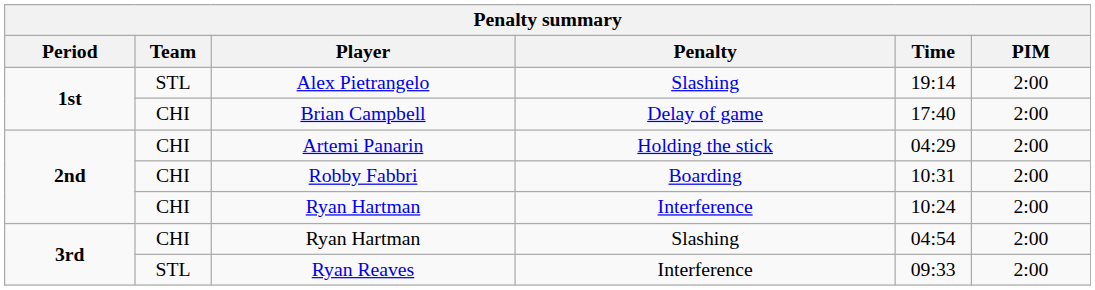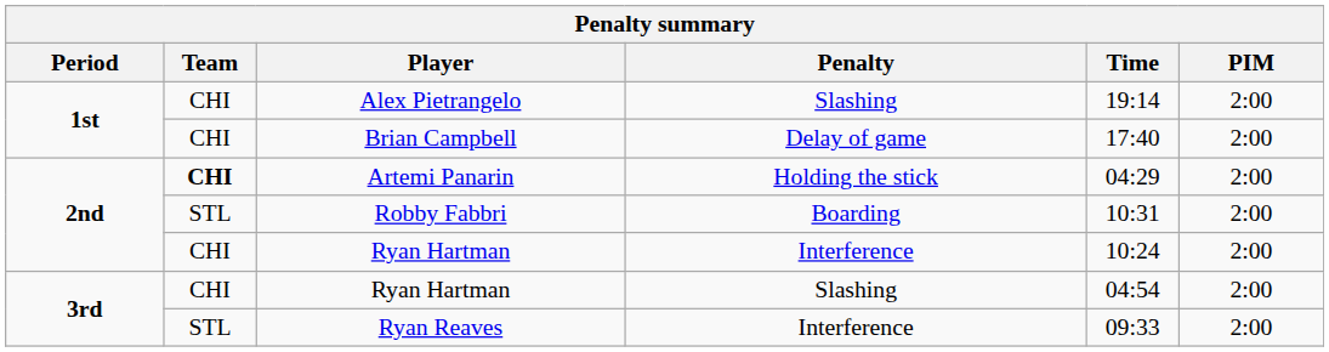 <table style="width:100%;" class="wikitable">
 <tr>
 <th colspan=6>Penalty summary</th>
 </tr>
 <tr>
 <th style="width:12%;">Period</th>
 <th style="width:7%;">Team</th>
 <th style="width:28%;">Player</th>
 <th style="width:35%;">Penalty</th>
 <th style="width:7%;">Time</th>
 <th style="width:11%;">PIM</th>
 </tr>
 <tr>
 <td style="text-align:center;" rowspan="2"><strong>1st</strong></td>
-<td align=center>STL</td>
+<td align=center>CHI</td>
 <td align=center><a href='#'>Alex Pietrangelo</a></td>
 <td align=center><a href='#'>Slashing</a></td>
 <td align=center>19:14</td>
 <td align=center>2:00</td>
 </tr>
 <tr>
 <td align=center>CHI</td>
 <td align=center><a href='#'>Brian Campbell</a></td>
 <td align=center><a href='#'>Delay of game</a></td>
 <td align=center>17:40</td>
 <td align=center>2:00</td>
 </tr>
 <tr>
 <td style="text-align:center;" rowspan="3"><strong>2nd</strong></td>
-<td align=center>CHI</td>
+<td align=center><strong>CHI</strong></td>
 <td align=center><a href='#'>Artemi Panarin</a></td>
 <td align=center><a href='#'>Holding the stick</a></td>
 <td align=center>04:29</td>
 <td align=center>2:00</td>
 </tr>
 <tr>
-<td align=center>CHI</td>
+<td align=center>STL</td>
 <td align=center><a href='#'>Robby Fabbri</a></td>
 <td align=center><a href='#'>Boarding</a></td>
 <td align=center>10:31</td>
 <td align=center>2:00</td>
 </tr>
 <tr>
 <td align=center>CHI</td>
 <td align=center><a href='#'>Ryan Hartman</a></td>
 <td align=center><a href='#'>Interference</a></td>
 <td align=center>10:24</td>
 <td align=center>2:00</td>
 </tr>
 <tr>
 <td style="text-align:center;" rowspan="2"><strong>3rd</strong></td>
 <td align=center>CHI</td>
 <td align=center>Ryan Hartman</td>
 <td align=center>Slashing</td>
 <td align=center>04:54</td>
 <td align=center>2:00</td>
 </tr>
 <tr>
 <td align=center>STL</td>
 <td align=center><a href='#'>Ryan Reaves</a></td>
 <td align=center>Interference</td>
 <td align=center>09:33</td>
 <td align=center>2:00</td>
 </tr>
 </table>
